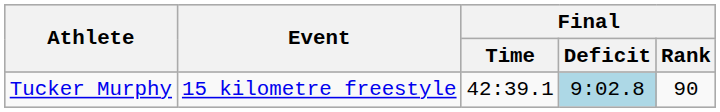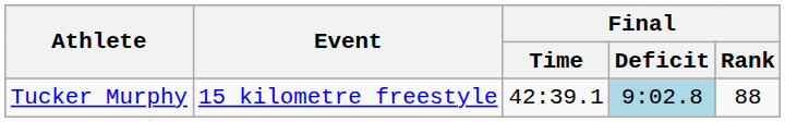 <table class="wikitable">
 <tr>
 <th rowspan="2">Athlete</th>
 <th rowspan="2">Event</th>
 <th colspan="3">Final</th>
 </tr>
 <tr>
 <th>Time</th>
 <th>Deficit</th>
 <th>Rank</th>
 </tr>
 <tr>
 <td><a href='#'>Tucker Murphy</a></td>
 <td><a href='#'>15 kilometre freestyle</a></td>
 <td align="center">42:39.1</td>
 <td align="center" style="background: lightblue;">9:02.8</td>
-<td align="center">90</td>
+<td align="center">88</td>
 </tr>
 </table>
